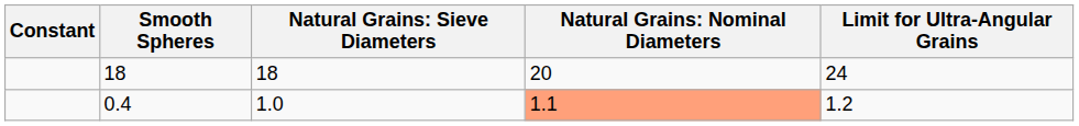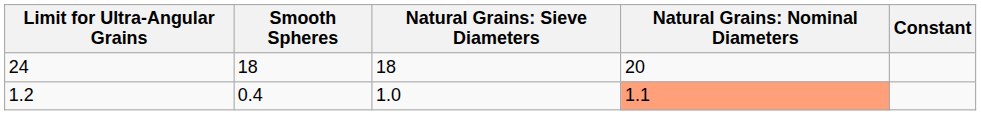 <table class="wikitable">
 <tr>
-<th>Constant</th>
+<th>Limit for Ultra-Angular Grains</th>
 <th>Smooth Spheres</th>
 <th>Natural Grains: Sieve Diameters</th>
 <th>Natural Grains: Nominal Diameters</th>
-<th>Limit for Ultra-Angular Grains</th>
+<th>Constant</th>
 </tr>
 <tr>
-<td></td>
+<td>24</td>
 <td>18</td>
 <td>18</td>
 <td>20</td>
-<td>24</td>
+<td></td>
 </tr>
 <tr>
-<td></td>
+<td>1.2</td>
 <td>0.4</td>
 <td>1.0</td>
 <td style="background: lightsalmon;">1.1</td>
-<td>1.2</td>
+<td></td>
 </tr>
 </table>
